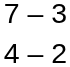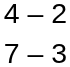 <table style="text-align:center">
 <tr>
 <th width=200></th>
 <th width=100></th>
 <th width=200></th>
 </tr>
 <tr>
 <td align=right><strong></strong></td>
-<td>7 – 3</td>
+<td>4 – 2</td>
 <td align=left></td>
 </tr>
 <tr>
 <td align=right><strong></strong></td>
-<td>4 – 2</td>
+<td>7 – 3</td>
 <td align=left></td>
 </tr>
 </table>
